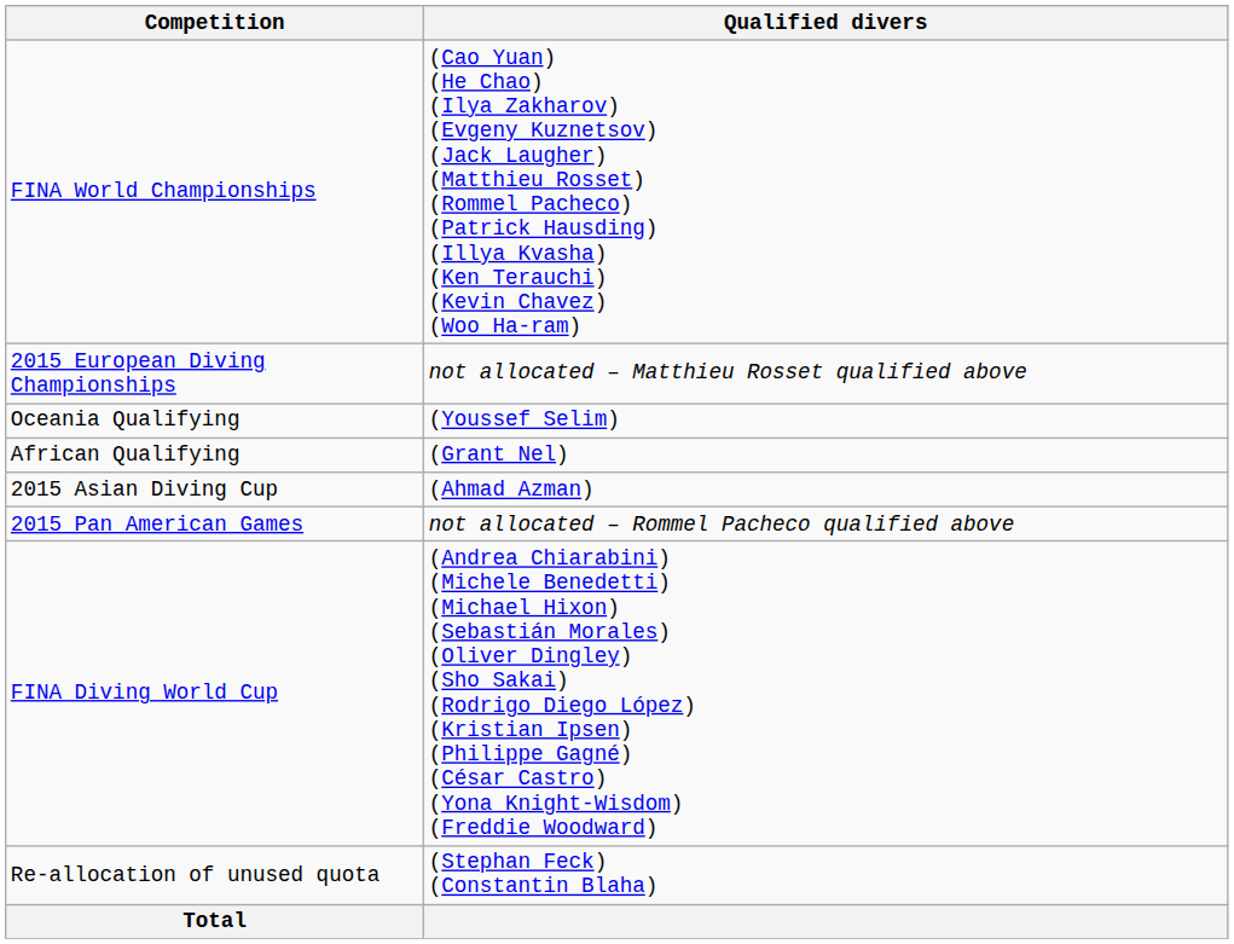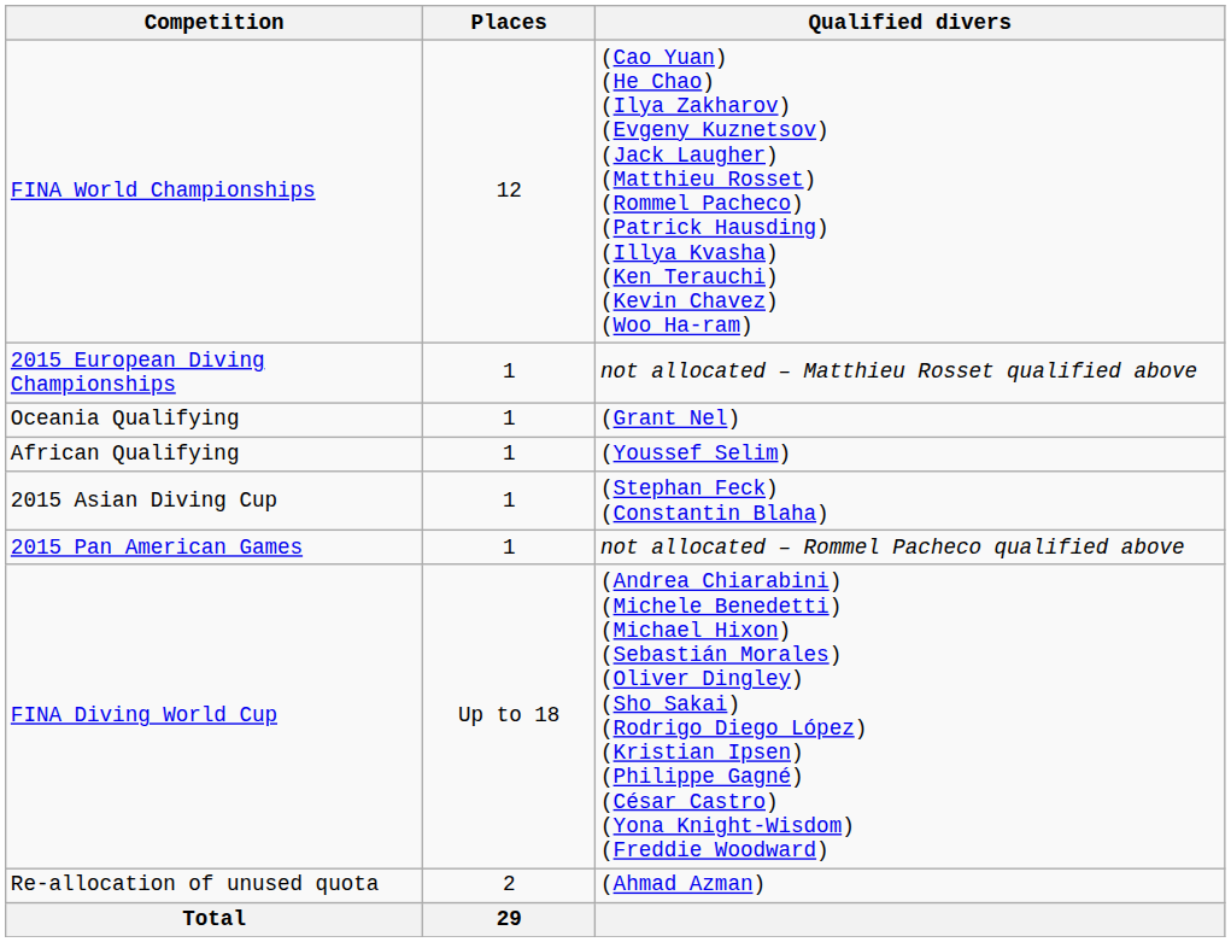 <table class="wikitable" width=750>
 <tr>
 <th width=250>Competition</th>
+<th width=100>Places</th>
 <th>Qualified divers</th>
 </tr>
 <tr>
 <td><a href='#'>FINA World Championships</a></td>
+<td align=center>12</td>
 <td> (<a href='#'>Cao Yuan</a>)<br> (<a href='#'>He Chao</a>)<br> (<a href='#'>Ilya Zakharov</a>)<br> (<a href='#'>Evgeny Kuznetsov</a>)<br> (<a href='#'>Jack Laugher</a>)<br> (<a href='#'>Matthieu Rosset</a>)<br> (<a href='#'>Rommel Pacheco</a>)<br> (<a href='#'>Patrick Hausding</a>)<br> (<a href='#'>Illya Kvasha</a>)<br> (<a href='#'>Ken Terauchi</a>)<br> (<a href='#'>Kevin Chavez</a>)<br> (<a href='#'>Woo Ha-ram</a>)</td>
 </tr>
 <tr>
 <td><a href='#'>2015 European Diving Championships</a></td>
+<td align=center>1</td>
 <td><em>not allocated – Matthieu Rosset qualified above</em></td>
 </tr>
 <tr>
 <td>Oceania Qualifying</td>
+<td align=center>1</td>
+<td> (<a href='#'>Grant Nel</a>)</td>
+</tr>
+<tr>
+<td>African Qualifying</td>
+<td align=center>1</td>
 <td> (<a href='#'>Youssef Selim</a>)</td>
 </tr>
 <tr>
-<td>African Qualifying</td>
-<td> (<a href='#'>Grant Nel</a>)</td>
-</tr>
-<tr>
 <td>2015 Asian Diving Cup</td>
-<td> (<a href='#'>Ahmad Azman</a>)</td>
+<td align=center>1</td>
+<td> (<a href='#'>Stephan Feck</a>)<br> (<a href='#'>Constantin Blaha</a>)</td>
 </tr>
 <tr>
 <td><a href='#'>2015 Pan American Games</a></td>
+<td align=center>1</td>
 <td><em>not allocated – Rommel Pacheco qualified above</em></td>
 </tr>
 <tr>
 <td><a href='#'>FINA Diving World Cup</a></td>
+<td align=center>Up to 18</td>
 <td> (<a href='#'>Andrea Chiarabini</a>)<br> (<a href='#'>Michele Benedetti</a>)<br> (<a href='#'>Michael Hixon</a>)<br> (<a href='#'>Sebastián Morales</a>)<br> (<a href='#'>Oliver Dingley</a>)<br> (<a href='#'>Sho Sakai</a>)<br> (<a href='#'>Rodrigo Diego López</a>)<br> (<a href='#'>Kristian Ipsen</a>)<br> (<a href='#'>Philippe Gagné</a>)<br> (<a href='#'>César Castro</a>)<br> (<a href='#'>Yona Knight-Wisdom</a>)<br> (<a href='#'>Freddie Woodward</a>)</td>
 </tr>
 <tr>
 <td>Re-allocation of unused quota</td>
-<td> (<a href='#'>Stephan Feck</a>)<br> (<a href='#'>Constantin Blaha</a>)</td>
+<td align=center>2</td>
+<td> (<a href='#'>Ahmad Azman</a>)</td>
 </tr>
 <tr>
 <th>Total</th>
+<th>29</th>
 <th></th>
 </tr>
 </table>
